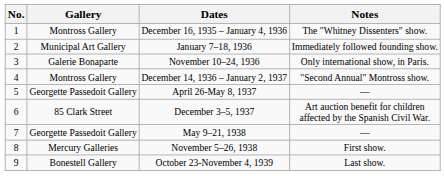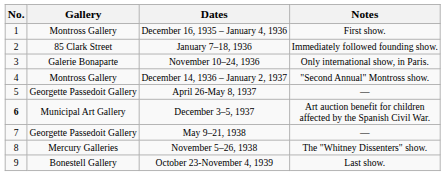 <table class="wikitable floatright" style="text-align:center; font-size:11px; margin:2px">
 <tr style="font-size: small;">
 <th>No.</th>
 <th>Gallery</th>
 <th>Dates</th>
 <th>Notes</th>
 </tr>
 <tr>
 <td>1</td>
 <td>Montross Gallery</td>
 <td>December 16, 1935 – January 4, 1936</td>
-<td>The "Whitney Dissenters" show.</td>
+<td>First show.</td>
 </tr>
 <tr>
 <td>2</td>
-<td>Municipal Art Gallery</td>
+<td>85 Clark Street</td>
 <td>January 7–18, 1936</td>
 <td>Immediately followed founding show.</td>
 </tr>
 <tr>
 <td>3</td>
 <td>Galerie Bonaparte</td>
 <td>November 10–24, 1936</td>
 <td>Only international show, in Paris.</td>
 </tr>
 <tr>
 <td>4</td>
 <td>Montross Gallery</td>
 <td>December 14, 1936 – January 2, 1937</td>
 <td>"Second Annual" Montross show.</td>
 </tr>
 <tr>
 <td>5</td>
 <td>Georgette Passedoit Gallery</td>
 <td>April 26-May 8, 1937</td>
 <td>—</td>
 </tr>
 <tr>
-<td>6</td>
-<td>85 Clark Street</td>
+<td><strong>6</strong></td>
+<td>Municipal Art Gallery</td>
 <td>December 3–5, 1937</td>
 <td>Art auction benefit for children<br>affected by the Spanish Civil War.</td>
 </tr>
 <tr>
 <td>7</td>
 <td>Georgette Passedoit Gallery</td>
 <td>May 9–21, 1938</td>
 <td>—</td>
 </tr>
 <tr>
 <td>8</td>
 <td>Mercury Galleries</td>
 <td>November 5–26, 1938</td>
-<td>First show.</td>
+<td>The "Whitney Dissenters" show.</td>
 </tr>
 <tr>
 <td>9</td>
 <td>Bonestell Gallery</td>
 <td>October 23-November 4, 1939</td>
 <td>Last show.</td>
 </tr>
 </table>
